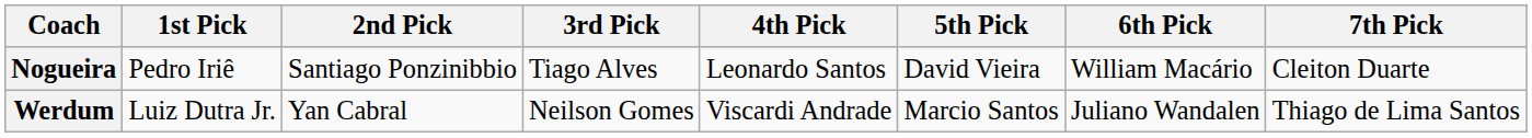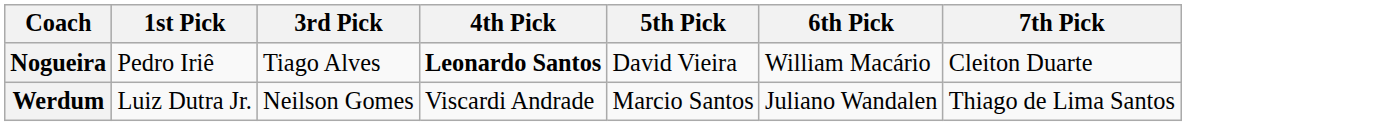 <table class="wikitable">
 <tr>
 <th>Coach</th>
 <th>1st Pick</th>
-<th>2nd Pick</th>
 <th>3rd Pick</th>
 <th>4th Pick</th>
 <th>5th Pick</th>
 <th>6th Pick</th>
 <th>7th Pick</th>
 </tr>
 <tr>
 <th>Nogueira</th>
 <td>Pedro Iriê</td>
-<td>Santiago Ponzinibbio</td>
 <td>Tiago Alves</td>
-<td>Leonardo Santos</td>
+<td><strong>Leonardo Santos</strong></td>
 <td>David Vieira</td>
 <td>William Macário</td>
 <td>Cleiton Duarte</td>
 </tr>
 <tr>
 <th>Werdum</th>
 <td>Luiz Dutra Jr.</td>
-<td>Yan Cabral</td>
 <td>Neilson Gomes</td>
 <td>Viscardi Andrade</td>
 <td>Marcio Santos</td>
 <td>Juliano Wandalen</td>
 <td>Thiago de Lima Santos</td>
 </tr>
 </table>
